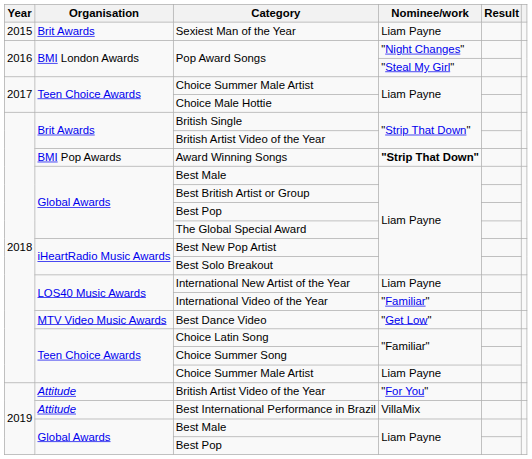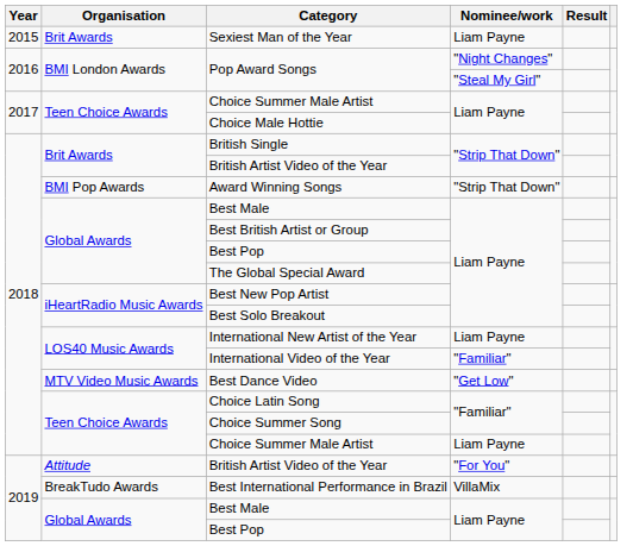 <table class="wikitable">
 <tr>
 <th>Year</th>
 <th>Organisation</th>
 <th>Category</th>
 <th>Nominee/work</th>
 <th>Result</th>
 <th></th>
 </tr>
 <tr>
 <td>2015</td>
 <td><a href='#'>Brit Awards</a></td>
 <td>Sexiest Man of the Year</td>
 <td>Liam Payne</td>
 <td></td>
 <td style="text-align:center;"></td>
 </tr>
 <tr>
 <td rowspan="2">2016</td>
 <td rowspan="2"><a href='#'>BMI</a> London Awards</td>
 <td rowspan="2">Pop Award Songs</td>
 <td>"<a href='#'>Night Changes</a>"</td>
 <td></td>
 <td rowspan="2" style="text-align:center;"></td>
 </tr>
 <tr>
 <td>"<a href='#'>Steal My Girl</a>"</td>
 <td></td>
 </tr>
 <tr>
 <td rowspan=2>2017</td>
 <td rowspan=2><a href='#'>Teen Choice Awards</a></td>
 <td>Choice Summer Male Artist</td>
 <td rowspan=2>Liam Payne</td>
 <td></td>
 <td rowspan=2 style="text-align:center;"></td>
 </tr>
 <tr>
 <td>Choice Male Hottie</td>
 <td></td>
 </tr>
 <tr>
 <td rowspan=15>2018</td>
 <td rowspan="2"><a href='#'>Brit Awards</a></td>
 <td>British Single</td>
 <td rowspan="2">"<a href='#'>Strip That Down</a>" </td>
 <td></td>
 <td rowspan="2" style="text-align:center;"></td>
 </tr>
 <tr>
 <td>British Artist Video of the Year</td>
 <td></td>
 </tr>
 <tr>
 <td><a href='#'>BMI</a> Pop Awards</td>
 <td>Award Winning Songs</td>
-<td><strong>"Strip That Down"</strong></td>
+<td>"Strip That Down"</td>
 <td></td>
 <td style="text-align:center;"></td>
 </tr>
 <tr>
 <td rowspan=4><a href='#'>Global Awards</a></td>
 <td>Best Male</td>
 <td rowspan=6>Liam Payne</td>
 <td></td>
 <td rowspan=4 style="text-align:center;"></td>
 </tr>
 <tr>
 <td>Best British Artist or Group</td>
 <td></td>
 </tr>
 <tr>
 <td>Best Pop</td>
 <td></td>
 </tr>
 <tr>
 <td>The Global Special Award</td>
 <td></td>
 </tr>
 <tr>
 <td rowspan="2"><a href='#'>iHeartRadio Music Awards</a></td>
 <td>Best New Pop Artist</td>
 <td></td>
 <td rowspan="2"  style="text-align:center;"></td>
 </tr>
 <tr>
 <td>Best Solo Breakout</td>
 <td></td>
 </tr>
 <tr>
 <td rowspan=2><a href='#'>LOS40 Music Awards</a></td>
 <td>International New Artist of the Year</td>
 <td>Liam Payne</td>
 <td></td>
 <td rowspan="2"  style="text-align:center;"></td>
 </tr>
 <tr>
 <td>International Video of the Year</td>
 <td>"<a href='#'>Familiar</a>" </td>
 <td></td>
 </tr>
 <tr>
 <td><a href='#'>MTV Video Music Awards</a></td>
 <td>Best Dance Video</td>
 <td>"<a href='#'>Get Low</a>" </td>
 <td></td>
 <td style="text-align:center;"></td>
 </tr>
 <tr>
 <td rowspan=3><a href='#'>Teen Choice Awards</a></td>
 <td>Choice Latin Song</td>
 <td rowspan=2>"Familiar" </td>
 <td></td>
 <td rowspan=3  style="text-align:center;"></td>
 </tr>
 <tr>
 <td>Choice Summer Song</td>
 <td></td>
 </tr>
 <tr>
 <td>Choice Summer Male Artist</td>
 <td>Liam Payne</td>
 <td></td>
 </tr>
 <tr>
 <td rowspan="4">2019</td>
 <td><em><a href='#'>Attitude</a></em></td>
 <td>British Artist Video of the Year</td>
 <td>"<a href='#'>For You</a>" </td>
 <td></td>
 <td style="text-align:center;"></td>
 </tr>
 <tr>
-<td><em><a href='#'>Attitude</a></em></td>
+<td>BreakTudo Awards</td>
 <td>Best International Performance in Brazil</td>
 <td>VillaMix</td>
 <td></td>
 <td style="text-align:center;"></td>
 </tr>
 <tr>
 <td rowspan="2"><a href='#'>Global Awards</a></td>
 <td>Best Male</td>
 <td rowspan="2">Liam Payne</td>
 <td></td>
 <td rowspan="2" style="text-align:center;"></td>
 </tr>
 <tr>
 <td>Best Pop</td>
 <td></td>
 </tr>
 </table>
